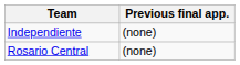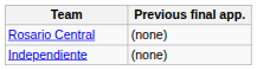 <table class="wikitable">
 <tr>
 <th width=150px>Team</th>
 <th width=150px>Previous final app.</th>
 </tr>
 <tr>
+<td><a href='#'>Rosario Central</a></td>
+<td>(none)</td>
+</tr>
+<tr>
 <td><a href='#'>Independiente</a></td>
 <td>(none)</td>
 </tr>
-<tr>
-<td><a href='#'>Rosario Central</a></td>
-<td>(none)</td>
-</tr>
 </table>
